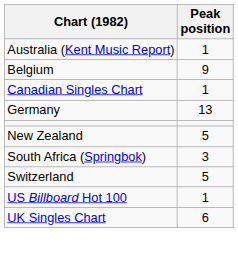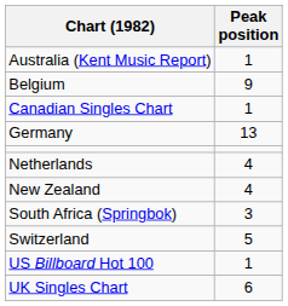 <table class="wikitable sortable">
 <tr>
 <th>Chart (1982)</th>
 <th>Peak<br>position</th>
 </tr>
 <tr>
 <td>Australia (<a href='#'>Kent Music Report</a>)</td>
 <td style="text-align:center;">1</td>
 </tr>
 <tr>
 <td>Belgium</td>
 <td style="text-align:center;">9</td>
 </tr>
 <tr>
 <td><a href='#'>Canadian Singles Chart</a></td>
 <td style="text-align:center;">1</td>
 </tr>
 <tr>
 <td>Germany</td>
 <td style="text-align:center;">13</td>
 </tr>
 <tr>
 <td></td>
 </tr>
 <tr>
+<td>Netherlands</td>
+<td style="text-align:center;">4</td>
+</tr>
+<tr>
 <td>New Zealand</td>
-<td style="text-align:center;">5</td>
+<td style="text-align:center;">4</td>
 </tr>
 <tr>
 <td>South Africa (<a href='#'>Springbok</a>)</td>
 <td align="center">3</td>
 </tr>
 <tr>
 <td>Switzerland</td>
 <td style="text-align:center;">5</td>
 </tr>
 <tr>
 <td><a href='#'>US <em>Billboard</em> Hot 100</a></td>
 <td style="text-align:center;">1</td>
 </tr>
 <tr>
 <td><a href='#'>UK Singles Chart</a></td>
 <td style="text-align:center;">6</td>
 </tr>
 </table>
